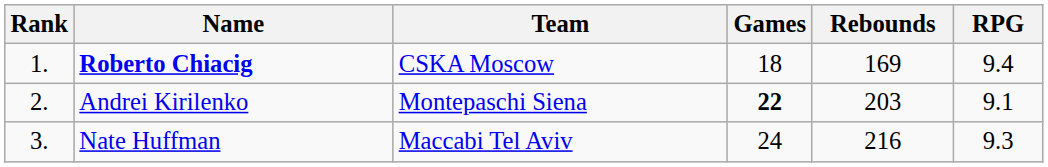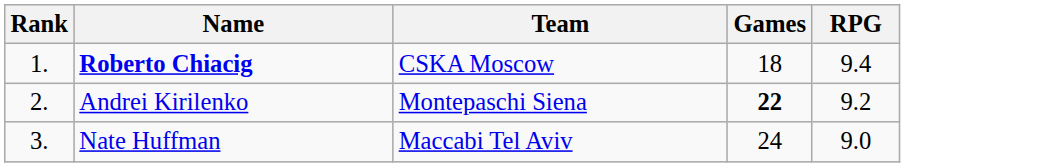 <table class="wikitable" style="text-align: center;">
 <tr>
 <th>Rank</th>
 <th width=200>Name</th>
 <th width=210>Team</th>
 <th>Games</th>
-<th width=85>Rebounds</th>
 <th width=50>RPG</th>
 </tr>
 <tr>
 <td>1.</td>
 <td align="left"> <strong><a href='#'>Roberto Chiacig</a></strong></td>
 <td align="left"> <a href='#'>CSKA Moscow</a></td>
 <td>18</td>
-<td>169</td>
 <td>9.4</td>
 </tr>
 <tr>
 <td>2.</td>
 <td align="left"> <a href='#'>Andrei Kirilenko</a></td>
 <td align="left"> <a href='#'>Montepaschi Siena</a></td>
 <td><strong>22</strong></td>
-<td>203</td>
-<td>9.1</td>
+<td>9.2</td>
 </tr>
 <tr>
 <td>3.</td>
 <td align="left"> <a href='#'>Nate Huffman</a></td>
 <td align="left"> <a href='#'>Maccabi Tel Aviv</a></td>
 <td>24</td>
-<td>216</td>
-<td>9.3</td>
+<td>9.0</td>
 </tr>
 </table>
